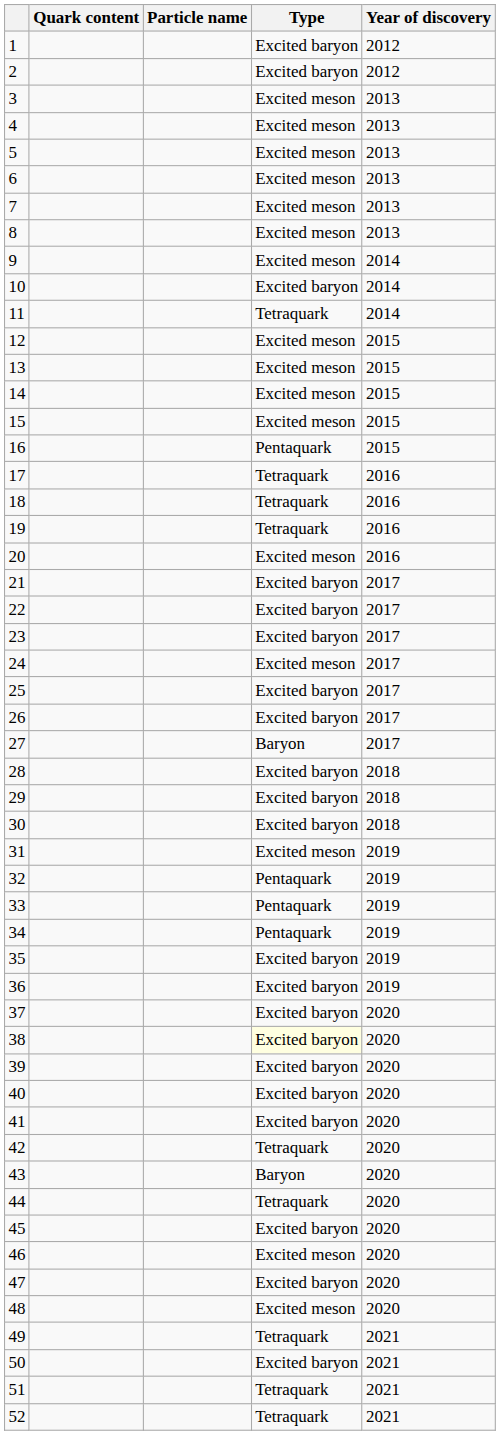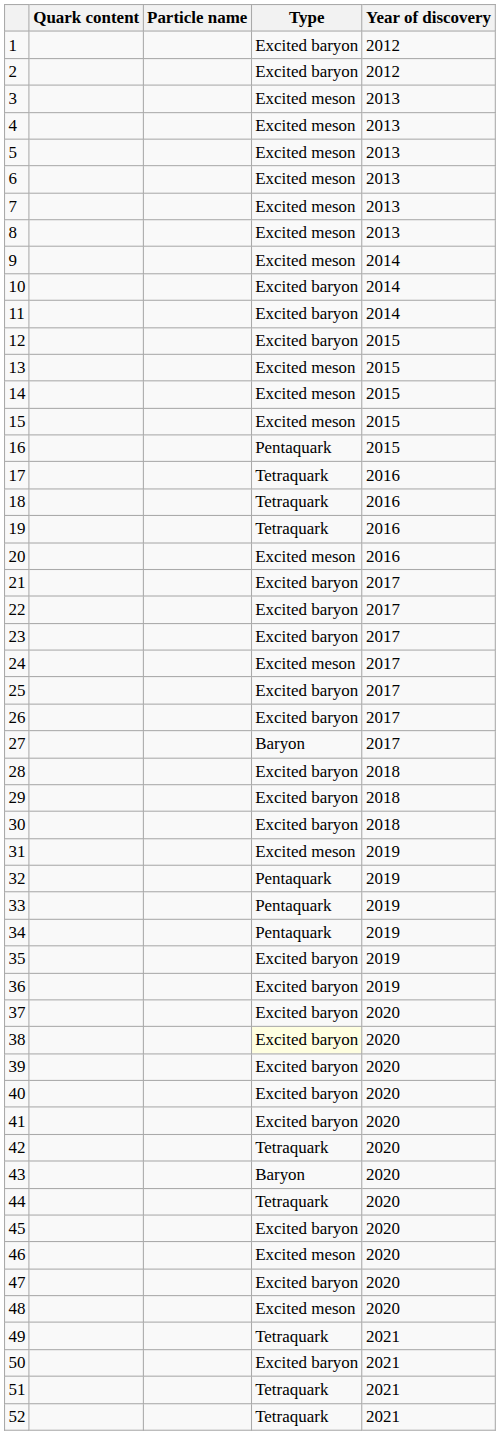 <table class="wikitable mw-collapsible">
 <tr>
 <th></th>
 <th>Quark content</th>
 <th>Particle name</th>
 <th>Type</th>
 <th>Year of discovery</th>
 </tr>
 <tr>
 <td>1</td>
 <td></td>
 <td></td>
 <td>Excited baryon</td>
 <td>2012</td>
 </tr>
 <tr>
 <td>2</td>
 <td></td>
 <td></td>
 <td>Excited baryon</td>
 <td>2012</td>
 </tr>
 <tr>
 <td>3</td>
 <td></td>
 <td></td>
 <td>Excited meson</td>
 <td>2013</td>
 </tr>
 <tr>
 <td>4</td>
 <td></td>
 <td></td>
 <td>Excited meson</td>
 <td>2013</td>
 </tr>
 <tr>
 <td>5</td>
 <td></td>
 <td></td>
 <td>Excited meson</td>
 <td>2013</td>
 </tr>
 <tr>
 <td>6</td>
 <td></td>
 <td></td>
 <td>Excited meson</td>
 <td>2013</td>
 </tr>
 <tr>
 <td>7</td>
 <td></td>
 <td></td>
 <td>Excited meson</td>
 <td>2013</td>
 </tr>
 <tr>
 <td>8</td>
 <td></td>
 <td></td>
 <td>Excited meson</td>
 <td>2013</td>
 </tr>
 <tr>
 <td>9</td>
 <td></td>
 <td></td>
 <td>Excited meson</td>
 <td>2014</td>
 </tr>
 <tr>
 <td>10</td>
 <td></td>
 <td></td>
 <td>Excited baryon</td>
 <td>2014</td>
 </tr>
 <tr>
 <td>11</td>
 <td></td>
 <td></td>
-<td>Tetraquark</td>
+<td>Excited baryon</td>
 <td>2014</td>
 </tr>
 <tr>
 <td>12</td>
 <td></td>
 <td></td>
-<td>Excited meson</td>
+<td>Excited baryon</td>
 <td>2015</td>
 </tr>
 <tr>
 <td>13</td>
 <td></td>
 <td></td>
 <td>Excited meson</td>
 <td>2015</td>
 </tr>
 <tr>
 <td>14</td>
 <td></td>
 <td></td>
 <td>Excited meson</td>
 <td>2015</td>
 </tr>
 <tr>
 <td>15</td>
 <td></td>
 <td></td>
 <td>Excited meson</td>
 <td>2015</td>
 </tr>
 <tr>
 <td>16</td>
 <td></td>
 <td></td>
 <td>Pentaquark</td>
 <td>2015</td>
 </tr>
 <tr>
 <td>17</td>
 <td></td>
 <td></td>
 <td>Tetraquark</td>
 <td>2016</td>
 </tr>
 <tr>
 <td>18</td>
 <td></td>
 <td></td>
 <td>Tetraquark</td>
 <td>2016</td>
 </tr>
 <tr>
 <td>19</td>
 <td></td>
 <td></td>
 <td>Tetraquark</td>
 <td>2016</td>
 </tr>
 <tr>
 <td>20</td>
 <td></td>
 <td></td>
 <td>Excited meson</td>
 <td>2016</td>
 </tr>
 <tr>
 <td>21</td>
 <td></td>
 <td></td>
 <td>Excited baryon</td>
 <td>2017</td>
 </tr>
 <tr>
 <td>22</td>
 <td></td>
 <td></td>
 <td>Excited baryon</td>
 <td>2017</td>
 </tr>
 <tr>
 <td>23</td>
 <td></td>
 <td></td>
 <td>Excited baryon</td>
 <td>2017</td>
 </tr>
 <tr>
 <td>24</td>
 <td></td>
 <td></td>
 <td>Excited meson</td>
 <td>2017</td>
 </tr>
 <tr>
 <td>25</td>
 <td></td>
 <td></td>
 <td>Excited baryon</td>
 <td>2017</td>
 </tr>
 <tr>
 <td>26</td>
 <td></td>
 <td></td>
 <td>Excited baryon</td>
 <td>2017</td>
 </tr>
 <tr>
 <td>27</td>
 <td></td>
 <td></td>
 <td>Baryon</td>
 <td>2017</td>
 </tr>
 <tr>
 <td>28</td>
 <td></td>
 <td></td>
 <td>Excited baryon</td>
 <td>2018</td>
 </tr>
 <tr>
 <td>29</td>
 <td></td>
 <td></td>
 <td>Excited baryon</td>
 <td>2018</td>
 </tr>
 <tr>
 <td>30</td>
 <td></td>
 <td></td>
 <td>Excited baryon</td>
 <td>2018</td>
 </tr>
 <tr>
 <td>31</td>
 <td></td>
 <td></td>
 <td>Excited meson</td>
 <td>2019</td>
 </tr>
 <tr>
 <td>32</td>
 <td></td>
 <td></td>
 <td>Pentaquark</td>
 <td>2019</td>
 </tr>
 <tr>
 <td>33</td>
 <td></td>
 <td></td>
 <td>Pentaquark</td>
 <td>2019</td>
 </tr>
 <tr>
 <td>34</td>
 <td></td>
 <td></td>
 <td>Pentaquark</td>
 <td>2019</td>
 </tr>
 <tr>
 <td>35</td>
 <td></td>
 <td></td>
 <td>Excited baryon</td>
 <td>2019</td>
 </tr>
 <tr>
 <td>36</td>
 <td></td>
 <td></td>
 <td>Excited baryon</td>
 <td>2019</td>
 </tr>
 <tr>
 <td>37</td>
 <td></td>
 <td></td>
 <td>Excited baryon</td>
 <td>2020</td>
 </tr>
 <tr>
 <td>38</td>
 <td></td>
 <td></td>
 <td style="background: lightyellow;">Excited baryon</td>
 <td>2020</td>
 </tr>
 <tr>
 <td>39</td>
 <td></td>
 <td></td>
 <td>Excited baryon</td>
 <td>2020</td>
 </tr>
 <tr>
 <td>40</td>
 <td></td>
 <td></td>
 <td>Excited baryon</td>
 <td>2020</td>
 </tr>
 <tr>
 <td>41</td>
 <td></td>
 <td></td>
 <td>Excited baryon</td>
 <td>2020</td>
 </tr>
 <tr>
 <td>42</td>
 <td></td>
 <td></td>
 <td>Tetraquark</td>
 <td>2020</td>
 </tr>
 <tr>
 <td>43</td>
 <td></td>
 <td></td>
 <td>Baryon</td>
 <td>2020</td>
 </tr>
 <tr>
 <td>44</td>
 <td></td>
 <td></td>
 <td>Tetraquark</td>
 <td>2020</td>
 </tr>
 <tr>
 <td>45</td>
 <td></td>
 <td></td>
 <td>Excited baryon</td>
 <td>2020</td>
 </tr>
 <tr>
 <td>46</td>
 <td></td>
 <td></td>
 <td>Excited meson</td>
 <td>2020</td>
 </tr>
 <tr>
 <td>47</td>
 <td></td>
 <td></td>
 <td>Excited baryon</td>
 <td>2020</td>
 </tr>
 <tr>
 <td>48</td>
 <td></td>
 <td></td>
 <td>Excited meson</td>
 <td>2020</td>
 </tr>
 <tr>
 <td>49</td>
 <td></td>
 <td></td>
 <td>Tetraquark</td>
 <td>2021</td>
 </tr>
 <tr>
 <td>50</td>
 <td></td>
 <td></td>
 <td>Excited baryon</td>
 <td>2021</td>
 </tr>
 <tr>
 <td>51</td>
 <td></td>
 <td></td>
 <td>Tetraquark</td>
 <td>2021</td>
 </tr>
 <tr>
 <td>52</td>
 <td></td>
 <td></td>
 <td>Tetraquark</td>
 <td>2021</td>
 </tr>
 </table>
